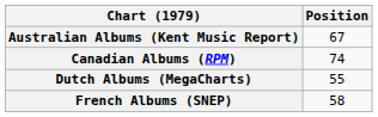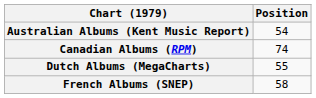 <table class="wikitable plainrowheaders" style="text-align:center;">
 <tr>
 <th>Chart (1979)</th>
 <th>Position</th>
 </tr>
 <tr>
 <th scope="row">Australian Albums (Kent Music Report)</th>
-<td>67</td>
+<td>54</td>
 </tr>
 <tr>
 <th scope="row">Canadian Albums (<em><a href='#'>RPM</a></em>)</th>
 <td>74</td>
 </tr>
 <tr>
 <th scope="row">Dutch Albums (MegaCharts)</th>
 <td>55</td>
 </tr>
 <tr>
 <th scope="row">French Albums (SNEP)</th>
 <td>58</td>
 </tr>
 </table>
